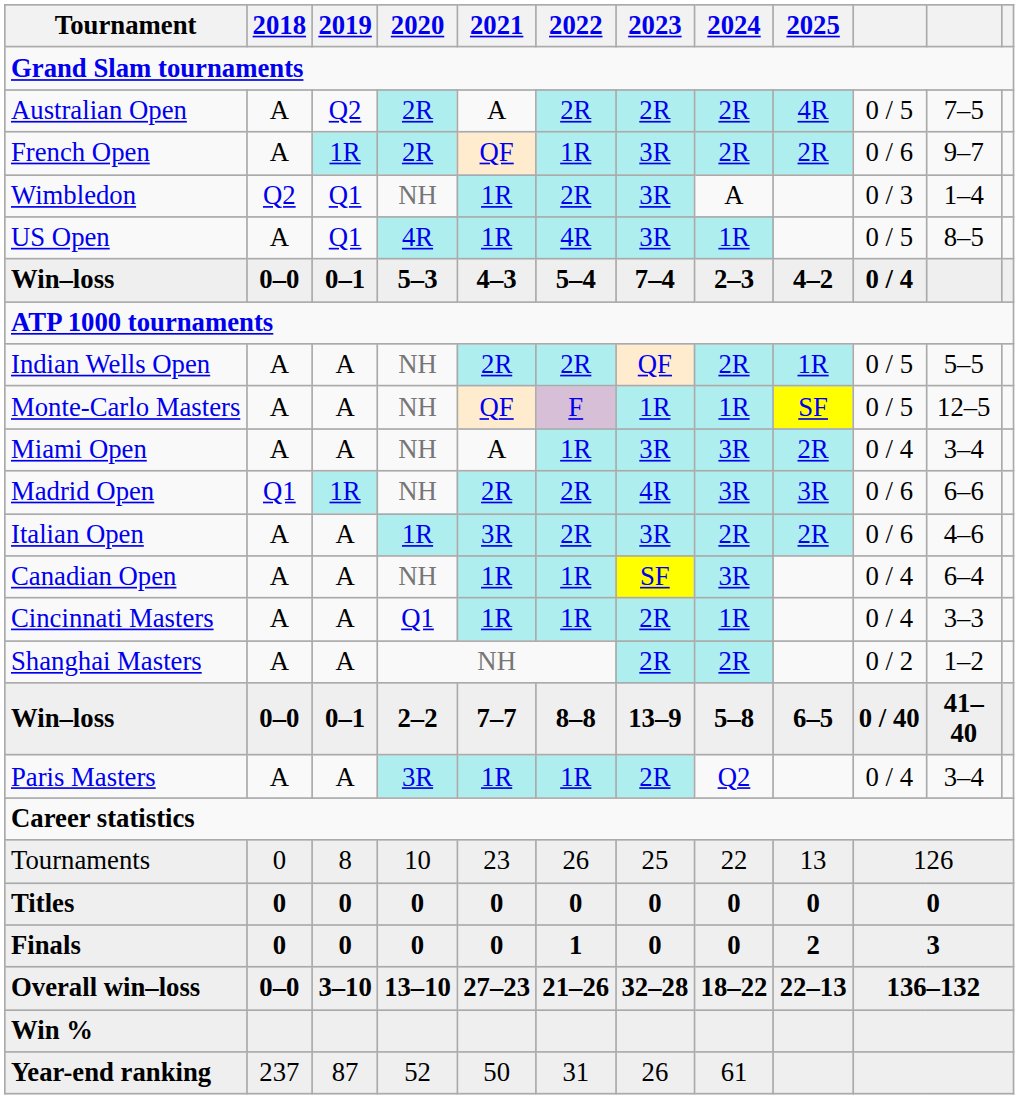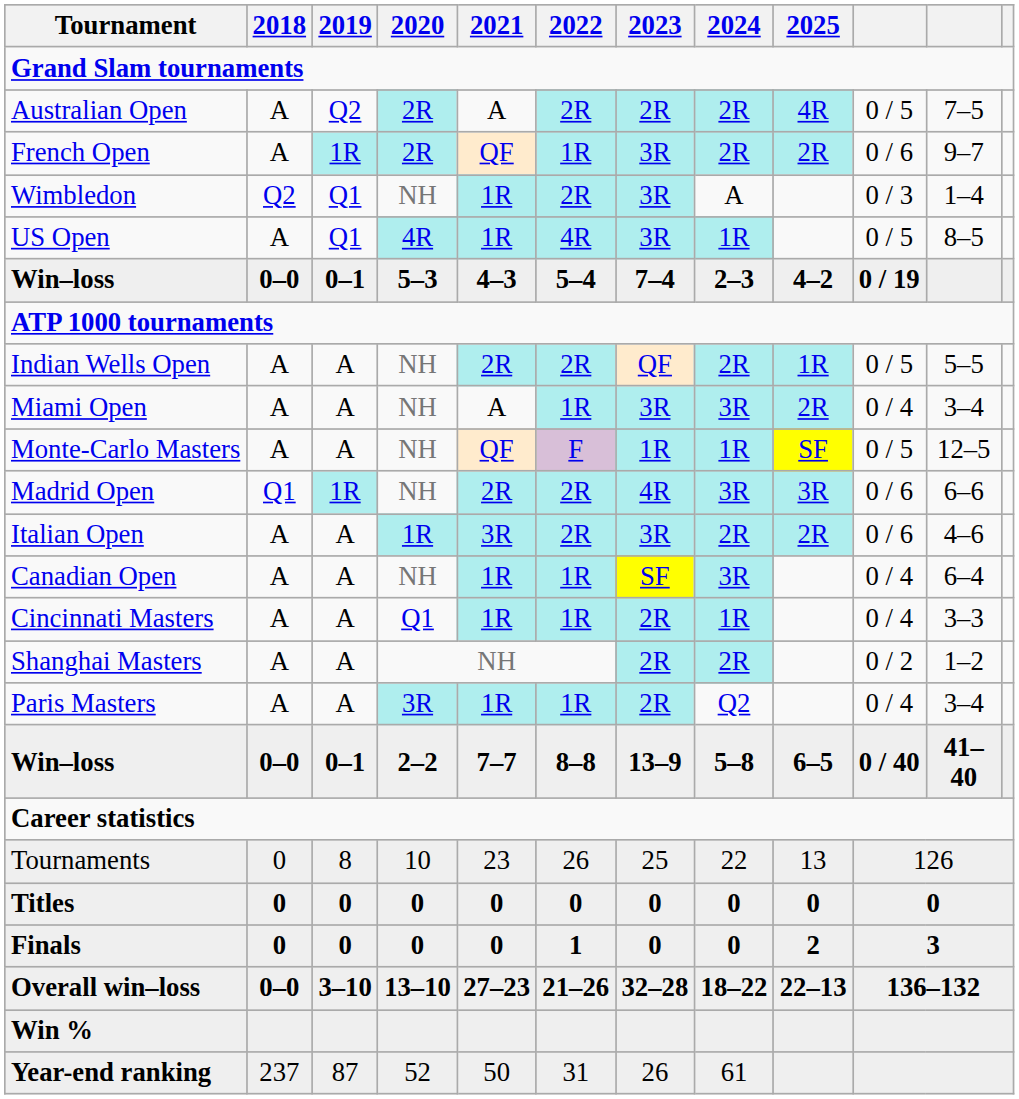 <table class=wikitable style=text-align:center>
 <tr>
 <th>Tournament</th>
 <th><a href='#'>2018</a></th>
 <th><a href='#'>2019</a></th>
 <th><a href='#'>2020</a></th>
 <th><a href='#'>2021</a></th>
 <th><a href='#'>2022</a></th>
 <th><a href='#'>2023</a></th>
 <th><a href='#'>2024</a></th>
 <th><a href='#'>2025</a></th>
 <th></th>
 <th width=38></th>
 <th></th>
 </tr>
 <tr>
 <td colspan="12" align="left"><strong><a href='#'>Grand Slam tournaments</a></strong></td>
 </tr>
 <tr>
 <td align=left><a href='#'>Australian Open</a></td>
 <td>A</td>
 <td><a href='#'>Q2</a></td>
 <td style=background:#afeeee><a href='#'>2R</a></td>
 <td>A</td>
 <td style=background:#afeeee><a href='#'>2R</a></td>
 <td style=background:#afeeee><a href='#'>2R</a></td>
 <td style=background:#afeeee><a href='#'>2R</a></td>
 <td style=background:#afeeee><a href='#'>4R</a></td>
 <td>0 / 5</td>
 <td>7–5</td>
 <td></td>
 </tr>
 <tr>
 <td align=left><a href='#'>French Open</a></td>
 <td>A</td>
 <td style=background:#afeeee><a href='#'>1R</a></td>
 <td style=background:#afeeee><a href='#'>2R</a></td>
 <td style=background:#ffebcd><a href='#'>QF</a></td>
 <td style=background:#afeeee><a href='#'>1R</a></td>
 <td style=background:#afeeee><a href='#'>3R</a></td>
 <td style=background:#afeeee><a href='#'>2R</a></td>
 <td style=background:#afeeee><a href='#'>2R</a></td>
 <td>0 / 6</td>
 <td>9–7</td>
 <td></td>
 </tr>
 <tr>
 <td align=left><a href='#'>Wimbledon</a></td>
 <td><a href='#'>Q2</a></td>
 <td><a href='#'>Q1</a></td>
 <td style=color:#767676>NH</td>
 <td style=background:#afeeee><a href='#'>1R</a></td>
 <td style=background:#afeeee><a href='#'>2R</a></td>
 <td style=background:#afeeee><a href='#'>3R</a></td>
 <td>A</td>
 <td></td>
 <td>0 / 3</td>
 <td>1–4</td>
 <td></td>
 </tr>
 <tr>
 <td align=left><a href='#'>US Open</a></td>
 <td>A</td>
 <td><a href='#'>Q1</a></td>
 <td style=background:#afeeee><a href='#'>4R</a></td>
 <td style=background:#afeeee><a href='#'>1R</a></td>
 <td style=background:#afeeee><a href='#'>4R</a></td>
 <td style=background:#afeeee><a href='#'>3R</a></td>
 <td style=background:#afeeee><a href='#'>1R</a></td>
 <td></td>
 <td>0 / 5</td>
 <td>8–5</td>
 <td></td>
 </tr>
 <tr style=font-weight:bold;background:#efefef>
 <td style=text-align:left>Win–loss</td>
 <td>0–0</td>
 <td>0–1</td>
 <td>5–3</td>
 <td>4–3</td>
 <td>5–4</td>
 <td>7–4</td>
 <td>2–3</td>
 <td>4–2</td>
-<td>0 / 4</td>
+<td>0 / 19</td>
 <td></td>
 <td></td>
 </tr>
 <tr>
 <td colspan="12" align="left"><strong><a href='#'>ATP 1000 tournaments</a></strong></td>
 </tr>
 <tr>
 <td align=left><a href='#'>Indian Wells Open</a></td>
 <td>A</td>
 <td>A</td>
 <td style=color:#767676>NH</td>
 <td style=background:#afeeee><a href='#'>2R</a></td>
 <td style=background:#afeeee><a href='#'>2R</a></td>
 <td style=background:#ffebcd><a href='#'>QF</a></td>
 <td style=background:#afeeee><a href='#'>2R</a></td>
 <td style=background:#afeeee><a href='#'>1R</a></td>
 <td>0 / 5</td>
 <td>5–5</td>
 <td></td>
 </tr>
 <tr>
+<td align=left><a href='#'>Miami Open</a></td>
+<td>A</td>
+<td>A</td>
+<td style=color:#767676>NH</td>
+<td>A</td>
+<td style=background:#afeeee><a href='#'>1R</a></td>
+<td style=background:#afeeee><a href='#'>3R</a></td>
+<td style=background:#afeeee><a href='#'>3R</a></td>
+<td style=background:#afeeee><a href='#'>2R</a></td>
+<td>0 / 4</td>
+<td>3–4</td>
+<td></td>
+</tr>
+<tr>
 <td align=left><a href='#'>Monte-Carlo Masters</a></td>
 <td>A</td>
 <td>A</td>
 <td style=color:#767676>NH</td>
 <td style=background:#ffebcd><a href='#'>QF</a></td>
 <td style=background:thistle><a href='#'>F</a></td>
 <td style=background:#afeeee><a href='#'>1R</a></td>
 <td style=background:#afeeee><a href='#'>1R</a></td>
 <td style=background:yellow><a href='#'>SF</a></td>
 <td>0 / 5</td>
 <td>12–5</td>
-<td></td>
-</tr>
-<tr>
-<td align=left><a href='#'>Miami Open</a></td>
-<td>A</td>
-<td>A</td>
-<td style=color:#767676>NH</td>
-<td>A</td>
-<td style=background:#afeeee><a href='#'>1R</a></td>
-<td style=background:#afeeee><a href='#'>3R</a></td>
-<td style=background:#afeeee><a href='#'>3R</a></td>
-<td style=background:#afeeee><a href='#'>2R</a></td>
-<td>0 / 4</td>
-<td>3–4</td>
 <td></td>
 </tr>
 <tr>
 <td align=left><a href='#'>Madrid Open</a></td>
 <td><a href='#'>Q1</a></td>
 <td style=background:#afeeee><a href='#'>1R</a></td>
 <td style=color:#767676>NH</td>
 <td style=background:#afeeee><a href='#'>2R</a></td>
 <td style=background:#afeeee><a href='#'>2R</a></td>
 <td style=background:#afeeee><a href='#'>4R</a></td>
 <td style=background:#afeeee><a href='#'>3R</a></td>
 <td style=background:#afeeee><a href='#'>3R</a></td>
 <td>0 / 6</td>
 <td>6–6</td>
 <td></td>
 </tr>
 <tr>
 <td align=left><a href='#'>Italian Open</a></td>
 <td>A</td>
 <td>A</td>
 <td style=background:#afeeee><a href='#'>1R</a></td>
 <td style=background:#afeeee><a href='#'>3R</a></td>
 <td style=background:#afeeee><a href='#'>2R</a></td>
 <td style=background:#afeeee><a href='#'>3R</a></td>
 <td style=background:#afeeee><a href='#'>2R</a></td>
 <td style=background:#afeeee><a href='#'>2R</a></td>
 <td>0 / 6</td>
 <td>4–6</td>
 <td></td>
 </tr>
 <tr>
 <td align=left><a href='#'>Canadian Open</a></td>
 <td>A</td>
 <td>A</td>
 <td style=color:#767676>NH</td>
 <td style=background:#afeeee><a href='#'>1R</a></td>
 <td style=background:#afeeee><a href='#'>1R</a></td>
 <td style=background:yellow><a href='#'>SF</a></td>
 <td style=background:#afeeee><a href='#'>3R</a></td>
 <td></td>
 <td>0 / 4</td>
 <td>6–4</td>
 <td></td>
 </tr>
 <tr>
 <td align=left><a href='#'>Cincinnati Masters</a></td>
 <td>A</td>
 <td>A</td>
 <td><a href='#'>Q1</a></td>
 <td style=background:#afeeee><a href='#'>1R</a></td>
 <td style=background:#afeeee><a href='#'>1R</a></td>
 <td style=background:#afeeee><a href='#'>2R</a></td>
 <td style=background:#afeeee><a href='#'>1R</a></td>
 <td></td>
 <td>0 / 4</td>
 <td>3–3</td>
 <td></td>
 </tr>
 <tr>
 <td align=left><a href='#'>Shanghai Masters</a></td>
 <td>A</td>
 <td>A</td>
 <td colspan=3 style=color:#767676>NH</td>
 <td style=background:#afeeee><a href='#'>2R</a></td>
 <td style=background:#afeeee><a href='#'>2R</a></td>
 <td></td>
 <td>0 / 2</td>
 <td>1–2</td>
 <td></td>
 </tr>
+<tr>
+<td align=left><a href='#'>Paris Masters</a></td>
+<td>A</td>
+<td>A</td>
+<td style=background:#afeeee><a href='#'>3R</a></td>
+<td style=background:#afeeee><a href='#'>1R</a></td>
+<td style=background:#afeeee><a href='#'>1R</a></td>
+<td style=background:#afeeee><a href='#'>2R</a></td>
+<td><a href='#'>Q2</a></td>
+<td></td>
+<td>0 / 4</td>
+<td>3–4</td>
+<td></td>
+</tr>
 <tr style=font-weight:bold;background:#efefef>
 <td style=text-align:left>Win–loss</td>
 <td>0–0</td>
 <td>0–1</td>
 <td>2–2</td>
 <td>7–7</td>
 <td>8–8</td>
 <td>13–9</td>
 <td>5–8</td>
 <td>6–5</td>
 <td>0 / 40</td>
 <td>41–40</td>
-<td></td>
-</tr>
-<tr>
-<td align=left><a href='#'>Paris Masters</a></td>
-<td>A</td>
-<td>A</td>
-<td style=background:#afeeee><a href='#'>3R</a></td>
-<td style=background:#afeeee><a href='#'>1R</a></td>
-<td style=background:#afeeee><a href='#'>1R</a></td>
-<td style=background:#afeeee><a href='#'>2R</a></td>
-<td><a href='#'>Q2</a></td>
-<td></td>
-<td>0 / 4</td>
-<td>3–4</td>
 <td></td>
 </tr>
 <tr>
 <td colspan="12" align="left"><strong>Career statistics</strong></td>
 </tr>
 <tr bgcolor=efefef>
 <td align=left>Tournaments</td>
 <td>0</td>
 <td>8</td>
 <td>10</td>
 <td>23</td>
 <td>26</td>
 <td>25</td>
 <td>22</td>
 <td>13</td>
 <td colspan=3>126</td>
 </tr>
 <tr style=font-weight:bold;background:#efefef>
 <td style=text-align:left>Titles</td>
 <td>0</td>
 <td>0</td>
 <td>0</td>
 <td>0</td>
 <td>0</td>
 <td>0</td>
 <td>0</td>
 <td>0</td>
 <td colspan=3>0</td>
 </tr>
 <tr style=font-weight:bold;background:#efefef>
 <td style=text-align:left>Finals</td>
 <td>0</td>
 <td>0</td>
 <td>0</td>
 <td>0</td>
 <td>1</td>
 <td>0</td>
 <td>0</td>
 <td>2</td>
 <td colspan=3>3</td>
 </tr>
 <tr style=font-weight:bold;background:#efefef>
 <td style=text-align:left>Overall win–loss</td>
 <td>0–0</td>
 <td>3–10</td>
 <td>13–10</td>
 <td>27–23</td>
 <td>21–26</td>
 <td>32–28</td>
 <td>18–22</td>
 <td>22–13</td>
 <td colspan=3>136–132</td>
 </tr>
 <tr style=font-weight:bold;background:#efefef>
 <td style=text-align:left>Win %</td>
 <td></td>
 <td></td>
 <td></td>
 <td></td>
 <td></td>
 <td></td>
 <td></td>
 <td></td>
 <td colspan=3></td>
 </tr>
 <tr bgcolor=efefef>
 <td align=left><strong>Year-end ranking</strong></td>
 <td>237</td>
 <td>87</td>
 <td>52</td>
 <td>50</td>
 <td>31</td>
 <td>26</td>
 <td>61</td>
 <td></td>
 <td colspan=3></td>
 </tr>
 </table>
